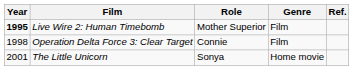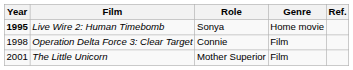 <table class="wikitable">
 <tr>
 <th>Year</th>
 <th>Film</th>
 <th>Role</th>
 <th>Genre</th>
 <th>Ref.</th>
 </tr>
 <tr>
 <td><strong>1995</strong></td>
 <td><em>Live Wire 2: Human Timebomb</em></td>
-<td>Mother Superior</td>
-<td>Film</td>
+<td>Sonya</td>
+<td>Home movie</td>
 <td></td>
 </tr>
 <tr>
 <td>1998</td>
 <td><em>Operation Delta Force 3: Clear Target</em></td>
 <td>Connie</td>
 <td>Film</td>
 <td></td>
 </tr>
 <tr>
 <td>2001</td>
 <td><em>The Little Unicorn</em></td>
-<td>Sonya</td>
-<td>Home movie</td>
+<td>Mother Superior</td>
+<td>Film</td>
 <td></td>
 </tr>
 </table>
